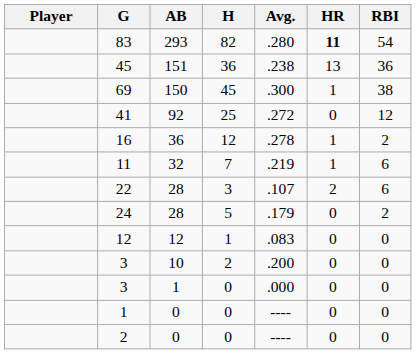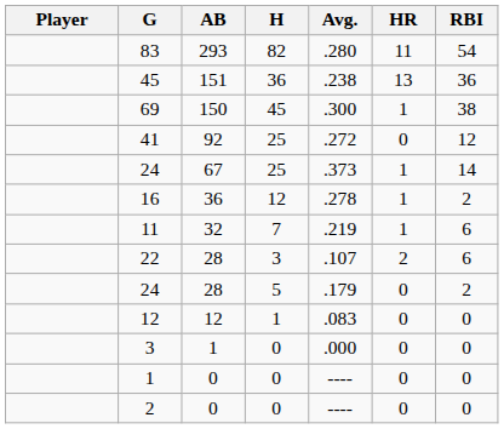 <table class="wikitable sortable">
 <tr>
 <th bgcolor="#DDDDFF" width="16%">Player</th>
 <th bgcolor="#DDDDFF" width="9%">G</th>
 <th bgcolor="#DDDDFF" width="9%">AB</th>
 <th bgcolor="#DDDDFF" width="9%">H</th>
 <th bgcolor="#DDDDFF" width="9%">Avg.</th>
 <th bgcolor="#DDDDFF" width="9%">HR</th>
 <th bgcolor="#DDDDFF" width="9%">RBI</th>
 </tr>
 <tr align="center">
 <td></td>
 <td>83</td>
 <td>293</td>
 <td>82</td>
 <td>.280</td>
-<td><strong>11</strong></td>
+<td>11</td>
 <td>54</td>
 </tr>
 <tr align="center">
 <td></td>
 <td>45</td>
 <td>151</td>
 <td>36</td>
 <td>.238</td>
 <td>13</td>
 <td>36</td>
 </tr>
 <tr align="center">
 <td></td>
 <td>69</td>
 <td>150</td>
 <td>45</td>
 <td>.300</td>
 <td>1</td>
 <td>38</td>
 </tr>
 <tr align="center">
 <td></td>
 <td>41</td>
 <td>92</td>
 <td>25</td>
 <td>.272</td>
 <td>0</td>
 <td>12</td>
+</tr>
+<tr align="center">
+<td></td>
+<td>24</td>
+<td>67</td>
+<td>25</td>
+<td>.373</td>
+<td>1</td>
+<td>14</td>
 </tr>
 <tr align="center">
 <td></td>
 <td>16</td>
 <td>36</td>
 <td>12</td>
 <td>.278</td>
 <td>1</td>
 <td>2</td>
 </tr>
 <tr align="center">
 <td></td>
 <td>11</td>
 <td>32</td>
 <td>7</td>
 <td>.219</td>
 <td>1</td>
 <td>6</td>
 </tr>
 <tr align="center">
 <td></td>
 <td>22</td>
 <td>28</td>
 <td>3</td>
 <td>.107</td>
 <td>2</td>
 <td>6</td>
 </tr>
 <tr align="center">
 <td></td>
 <td>24</td>
 <td>28</td>
 <td>5</td>
 <td>.179</td>
 <td>0</td>
 <td>2</td>
 </tr>
 <tr align="center">
 <td></td>
 <td>12</td>
 <td>12</td>
 <td>1</td>
 <td>.083</td>
 <td>0</td>
 <td>0</td>
 </tr>
 <tr align="center">
 <td></td>
 <td>3</td>
-<td>10</td>
-<td>2</td>
-<td>.200</td>
-<td>0</td>
-<td>0</td>
-</tr>
-<tr align="center">
-<td></td>
-<td>3</td>
 <td>1</td>
 <td>0</td>
 <td>.000</td>
 <td>0</td>
 <td>0</td>
 </tr>
 <tr align="center">
 <td></td>
 <td>1</td>
 <td>0</td>
 <td>0</td>
 <td>----</td>
 <td>0</td>
 <td>0</td>
 </tr>
 <tr align="center">
 <td></td>
 <td>2</td>
 <td>0</td>
 <td>0</td>
 <td>----</td>
 <td>0</td>
 <td>0</td>
 </tr>
 </table>
